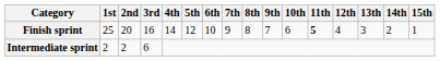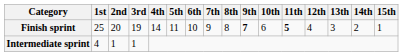 <table class=wikitable style="left; margin: 10px 20px 20px 0;">
 <tr>
 <th scope=col>Category</th>
 <th scope=col>1st</th>
 <th scope=col>2nd</th>
 <th scope=col>3rd</th>
 <th scope=col>4th</th>
 <th scope=col>5th</th>
 <th scope=col>6th</th>
 <th scope=col>7th</th>
 <th scope=col>8th</th>
 <th scope=col>9th</th>
 <th scope=col>10th</th>
 <th scope=col>11th</th>
 <th scope=col>12th</th>
 <th scope=col>13th</th>
 <th scope=col>14th</th>
 <th scope=col>15th</th>
 </tr>
 <tr>
 <th scope="row">Finish sprint</th>
 <td>25</td>
 <td>20</td>
-<td>16</td>
+<td>19</td>
 <td>14</td>
-<td>12</td>
+<td>11</td>
 <td>10</td>
 <td>9</td>
 <td>8</td>
-<td>7</td>
+<td><strong>7</strong></td>
 <td>6</td>
 <td><strong>5</strong></td>
 <td>4</td>
 <td>3</td>
 <td>2</td>
 <td>1</td>
 </tr>
 <tr>
 <th scope="row">Intermediate sprint</th>
-<td>2</td>
-<td>2</td>
-<td>6</td>
+<td>4</td>
+<td>1</td>
+<td>1</td>
 </tr>
 </table>
